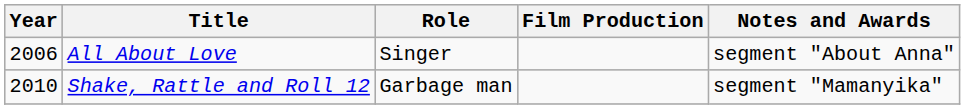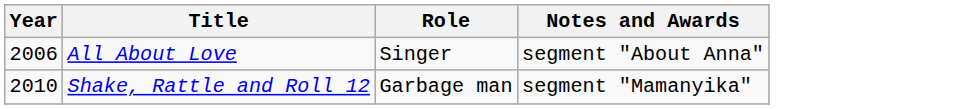 <table class="wikitable sortable">
 <tr>
 <th>Year</th>
 <th>Title</th>
 <th>Role</th>
-<th>Film Production</th>
 <th>Notes and Awards</th>
 </tr>
 <tr>
 <td>2006</td>
 <td><em><a href='#'>All About Love</a></em></td>
 <td>Singer</td>
-<td></td>
 <td>segment "About Anna"</td>
 </tr>
 <tr>
 <td>2010</td>
 <td><em><a href='#'>Shake, Rattle and Roll 12</a></em></td>
 <td>Garbage man</td>
-<td></td>
 <td>segment "Mamanyika"</td>
 </tr>
 </table>
